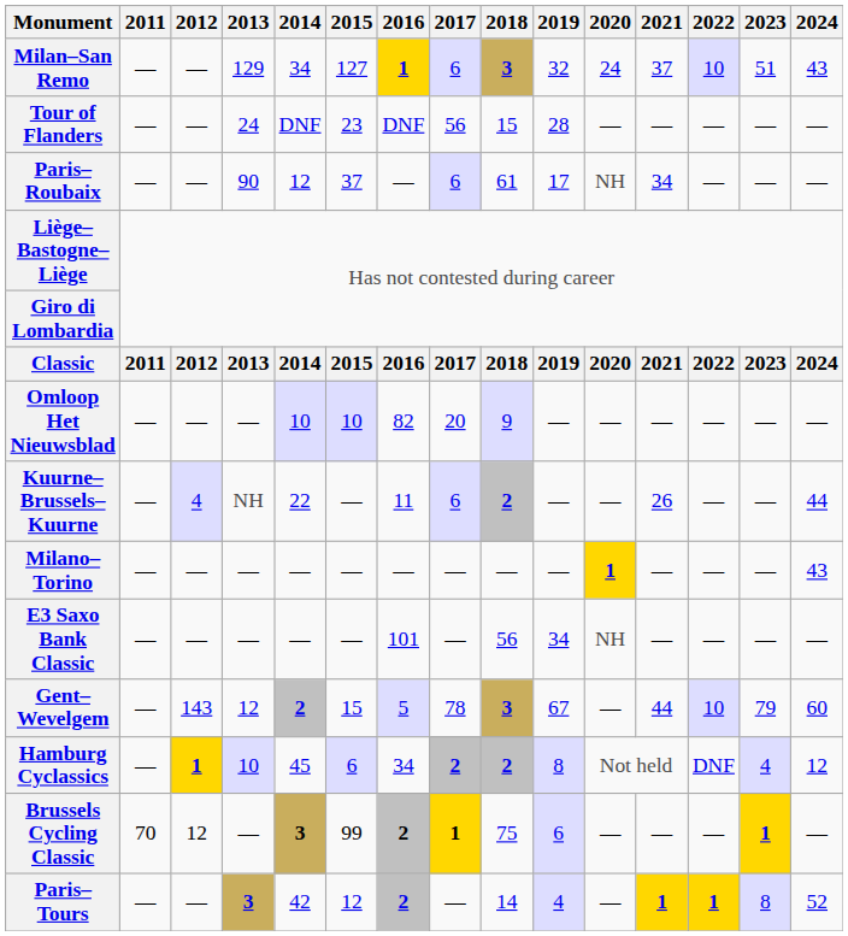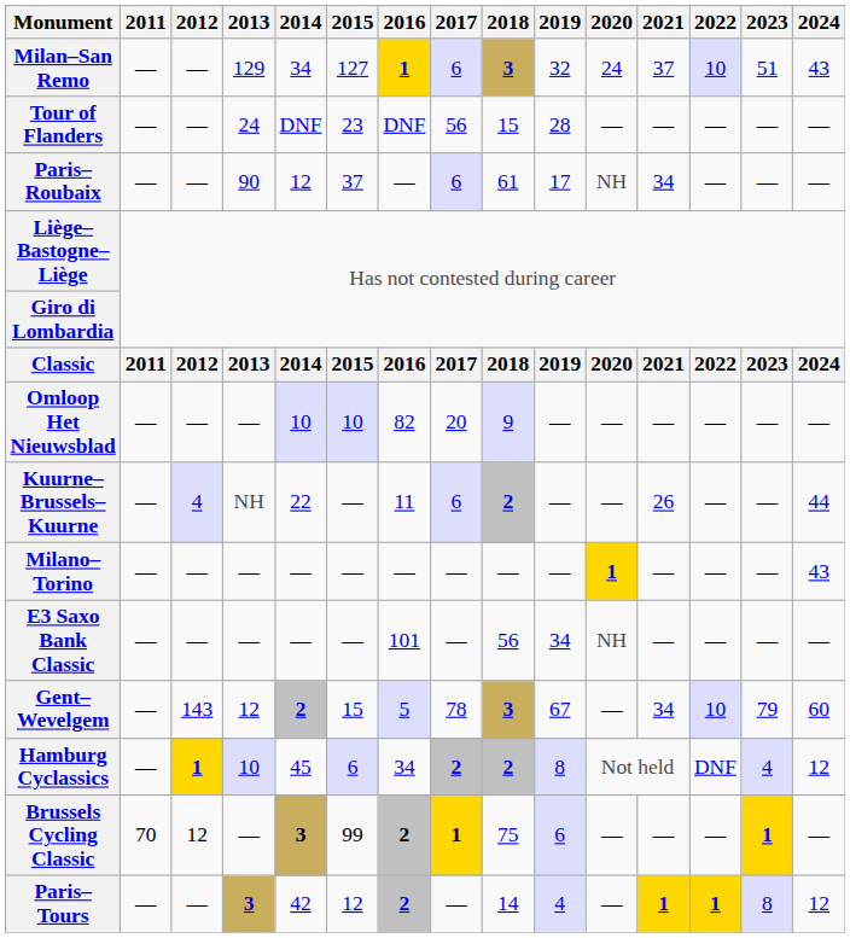 <table class="wikitable plainrowheaders">
 <tr>
 <th>Monument</th>
 <th scope="col">2011</th>
 <th scope="col">2012</th>
 <th scope="col">2013</th>
 <th scope="col">2014</th>
 <th scope="col">2015</th>
 <th scope="col">2016</th>
 <th scope="col">2017</th>
 <th scope="col">2018</th>
 <th scope="col">2019</th>
 <th scope="col">2020</th>
 <th scope="col">2021</th>
 <th scope="col">2022</th>
 <th scope="col">2023</th>
 <th scope="col">2024</th>
 </tr>
 <tr style="text-align:center;">
 <th scope="row"><a href='#'>Milan–San Remo</a></th>
 <td>—</td>
 <td>—</td>
 <td><a href='#'>129</a></td>
 <td><a href='#'>34</a></td>
 <td><a href='#'>127</a></td>
 <td style="background:gold;"><a href='#'><strong>1</strong></a></td>
 <td style="background:#ddf;"><a href='#'>6</a></td>
 <td style="background:#C9AE5D;"><a href='#'><strong>3</strong></a></td>
 <td><a href='#'>32</a></td>
 <td><a href='#'>24</a></td>
 <td><a href='#'>37</a></td>
 <td style="background:#ddf;"><a href='#'>10</a></td>
 <td><a href='#'>51</a></td>
 <td><a href='#'>43</a></td>
 </tr>
 <tr style="text-align:center;">
 <th scope="row"><a href='#'>Tour of Flanders</a></th>
 <td>—</td>
 <td>—</td>
 <td><a href='#'>24</a></td>
 <td><a href='#'>DNF</a></td>
 <td><a href='#'>23</a></td>
 <td><a href='#'>DNF</a></td>
 <td><a href='#'>56</a></td>
 <td><a href='#'>15</a></td>
 <td><a href='#'>28</a></td>
 <td>—</td>
 <td>—</td>
 <td>—</td>
 <td>—</td>
 <td>—</td>
 </tr>
 <tr style="text-align:center;">
 <th scope="row"><a href='#'>Paris–Roubaix</a></th>
 <td>—</td>
 <td>—</td>
 <td><a href='#'>90</a></td>
 <td><a href='#'>12</a></td>
 <td><a href='#'>37</a></td>
 <td>—</td>
 <td style="background:#ddf;"><a href='#'>6</a></td>
 <td><a href='#'>61</a></td>
 <td><a href='#'>17</a></td>
 <td style="color:#4d4d4d;">NH</td>
 <td><a href='#'>34</a></td>
 <td>—</td>
 <td>—</td>
 <td>—</td>
 </tr>
 <tr style="text-align:center;">
 <th scope="row"><a href='#'>Liège–Bastogne–Liège</a></th>
 <td style="color:#4d4d4d;" colspan=14 rowspan=2>Has not contested during career</td>
 </tr>
 <tr style="text-align:center;">
 <th scope="row"><a href='#'>Giro di Lombardia</a></th>
 </tr>
 <tr>
 <th><a href='#'>Classic</a></th>
 <th scope="col">2011</th>
 <th scope="col">2012</th>
 <th scope="col">2013</th>
 <th scope="col">2014</th>
 <th scope="col">2015</th>
 <th scope="col">2016</th>
 <th scope="col">2017</th>
 <th scope="col">2018</th>
 <th scope="col">2019</th>
 <th scope="col">2020</th>
 <th scope="col">2021</th>
 <th scope="col">2022</th>
 <th scope="col">2023</th>
 <th scope="col">2024</th>
 </tr>
 <tr style="text-align:center;">
 <th scope="row"><a href='#'>Omloop Het Nieuwsblad</a></th>
 <td>—</td>
 <td>—</td>
 <td>—</td>
 <td style="background:#ddf;"><a href='#'>10</a></td>
 <td style="background:#ddf;"><a href='#'>10</a></td>
 <td><a href='#'>82</a></td>
 <td><a href='#'>20</a></td>
 <td style="background:#ddf;"><a href='#'>9</a></td>
 <td>—</td>
 <td>—</td>
 <td>—</td>
 <td>—</td>
 <td>—</td>
 <td>—</td>
 </tr>
 <tr style="text-align:center;">
 <th scope="row"><a href='#'>Kuurne–Brussels–Kuurne</a></th>
 <td>—</td>
 <td style="background:#ddf;"><a href='#'>4</a></td>
 <td style="color:#4d4d4d;">NH</td>
 <td><a href='#'>22</a></td>
 <td>—</td>
 <td><a href='#'>11</a></td>
 <td style="background:#ddf;"><a href='#'>6</a></td>
 <td style="background:#C0C0C0;"><a href='#'><strong>2</strong></a></td>
 <td>—</td>
 <td>—</td>
 <td><a href='#'>26</a></td>
 <td>—</td>
 <td>—</td>
 <td><a href='#'>44</a></td>
 </tr>
 <tr style="text-align:center;">
 <th scope="row"><a href='#'>Milano–Torino</a></th>
 <td>—</td>
 <td>—</td>
 <td>—</td>
 <td>—</td>
 <td>—</td>
 <td>—</td>
 <td>—</td>
 <td>—</td>
 <td>—</td>
 <td style="background:gold;"><a href='#'><strong>1</strong></a></td>
 <td>—</td>
 <td>—</td>
 <td>—</td>
 <td><a href='#'>43</a></td>
 </tr>
 <tr style="text-align:center;">
 <th scope="row"><a href='#'>E3 Saxo Bank Classic</a></th>
 <td>—</td>
 <td>—</td>
 <td>—</td>
 <td>—</td>
 <td>—</td>
 <td><a href='#'>101</a></td>
 <td>—</td>
 <td><a href='#'>56</a></td>
 <td><a href='#'>34</a></td>
 <td style="color:#4d4d4d;">NH</td>
 <td>—</td>
 <td>—</td>
 <td>—</td>
 <td>—</td>
 </tr>
 <tr style="text-align:center;">
 <th scope="row"><a href='#'>Gent–Wevelgem</a></th>
 <td>—</td>
 <td><a href='#'>143</a></td>
 <td><a href='#'>12</a></td>
 <td style="background:#C0C0C0;"><a href='#'><strong>2</strong></a></td>
 <td><a href='#'>15</a></td>
 <td style="background:#ddf;"><a href='#'>5</a></td>
 <td><a href='#'>78</a></td>
 <td style="background:#C9AE5D;"><a href='#'><strong>3</strong></a></td>
 <td><a href='#'>67</a></td>
 <td>—</td>
-<td><a href='#'>44</a></td>
+<td><a href='#'>34</a></td>
 <td style="background:#ddf;"><a href='#'>10</a></td>
 <td><a href='#'>79</a></td>
 <td><a href='#'>60</a></td>
 </tr>
 <tr style="text-align:center;">
 <th scope="row"><a href='#'>Hamburg Cyclassics</a></th>
 <td>—</td>
 <td style="background:gold;"><a href='#'><strong>1</strong></a></td>
 <td style="background:#ddf;"><a href='#'>10</a></td>
 <td><a href='#'>45</a></td>
 <td style="background:#ddf;"><a href='#'>6</a></td>
 <td><a href='#'>34</a></td>
 <td style="background:#C0C0C0;"><a href='#'><strong>2</strong></a></td>
 <td style="background:#C0C0C0;"><a href='#'><strong>2</strong></a></td>
 <td style="background:#ddf;"><a href='#'>8</a></td>
 <td style="color:#4d4d4d;" colspan="2">Not held</td>
 <td><a href='#'>DNF</a></td>
 <td style="background:#ddf;"><a href='#'>4</a></td>
 <td><a href='#'>12</a></td>
 </tr>
 <tr style="text-align:center;">
 <th scope="row"><a href='#'>Brussels Cycling Classic</a></th>
 <td>70</td>
 <td>12</td>
 <td>—</td>
 <td style="background:#C9AE5D;"><strong>3</strong></td>
 <td>99</td>
 <td style="background:#C0C0C0;"><strong>2</strong></td>
 <td style="background:gold;"><strong>1</strong></td>
 <td><a href='#'>75</a></td>
 <td style="background:#ddf;"><a href='#'>6</a></td>
 <td>—</td>
 <td>—</td>
 <td>—</td>
 <td style="background:gold;"><a href='#'><strong>1</strong></a></td>
 <td>—</td>
 </tr>
 <tr style="text-align:center;">
 <th scope="row"><a href='#'>Paris–Tours</a></th>
 <td>—</td>
 <td>—</td>
 <td style="background:#C9AE5D;"><a href='#'><strong>3</strong></a></td>
 <td><a href='#'>42</a></td>
 <td><a href='#'>12</a></td>
 <td style="background:#C0C0C0;"><a href='#'><strong>2</strong></a></td>
 <td>—</td>
 <td><a href='#'>14</a></td>
 <td style="background:#ddf;"><a href='#'>4</a></td>
 <td>—</td>
 <td style="background:gold;"><a href='#'><strong>1</strong></a></td>
 <td style="background:gold;"><a href='#'><strong>1</strong></a></td>
 <td style="background:#ddf;"><a href='#'>8</a></td>
-<td><a href='#'>52</a></td>
+<td><a href='#'>12</a></td>
 </tr>
 </table>
